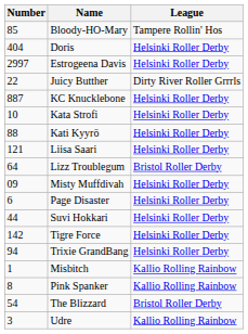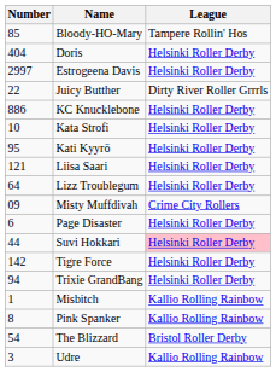 <table class="wikitable sortable">
 <tr>
 <th>Number</th>
 <th>Name</th>
 <th>League</th>
 </tr>
 <tr>
 <td>85</td>
 <td>Bloody-HO-Mary</td>
 <td>Tampere Rollin' Hos</td>
 </tr>
 <tr>
 <td>404</td>
 <td>Doris</td>
 <td><a href='#'>Helsinki Roller Derby</a></td>
 </tr>
 <tr>
 <td>2997</td>
 <td>Estrogeena Davis</td>
 <td><a href='#'>Helsinki Roller Derby</a></td>
 </tr>
 <tr>
 <td>22</td>
 <td>Juicy Butther</td>
 <td>Dirty River Roller Grrrls</td>
 </tr>
 <tr>
-<td>887</td>
+<td>886</td>
 <td>KC Knucklebone</td>
 <td><a href='#'>Helsinki Roller Derby</a></td>
 </tr>
 <tr>
 <td>10</td>
 <td>Kata Strofi</td>
 <td><a href='#'>Helsinki Roller Derby</a></td>
 </tr>
 <tr>
-<td>88</td>
+<td>95</td>
 <td>Kati Kyyrö</td>
 <td><a href='#'>Helsinki Roller Derby</a></td>
 </tr>
 <tr>
 <td>121</td>
 <td>Liisa Saari</td>
 <td><a href='#'>Helsinki Roller Derby</a></td>
 </tr>
 <tr>
 <td>64</td>
 <td>Lizz Troublegum</td>
-<td><a href='#'>Bristol Roller Derby</a></td>
+<td><a href='#'>Helsinki Roller Derby</a></td>
 </tr>
 <tr>
 <td>09</td>
 <td>Misty Muffdivah</td>
-<td><a href='#'>Helsinki Roller Derby</a></td>
+<td><a href='#'>Crime City Rollers</a></td>
 </tr>
 <tr>
 <td>6</td>
 <td>Page Disaster</td>
 <td><a href='#'>Helsinki Roller Derby</a></td>
 </tr>
 <tr>
 <td>44</td>
 <td>Suvi Hokkari</td>
-<td><a href='#'>Helsinki Roller Derby</a></td>
+<td style="background: pink;"><a href='#'>Helsinki Roller Derby</a></td>
 </tr>
 <tr>
 <td>142</td>
 <td>Tigre Force</td>
 <td><a href='#'>Helsinki Roller Derby</a></td>
 </tr>
 <tr>
 <td>94</td>
 <td>Trixie GrandBang</td>
 <td><a href='#'>Helsinki Roller Derby</a></td>
 </tr>
 <tr>
 <td>1</td>
 <td>Misbitch</td>
 <td><a href='#'>Kallio Rolling Rainbow</a></td>
 </tr>
 <tr>
 <td>8</td>
 <td>Pink Spanker</td>
 <td><a href='#'>Kallio Rolling Rainbow</a></td>
 </tr>
 <tr>
 <td>54</td>
 <td>The Blizzard</td>
 <td><a href='#'>Bristol Roller Derby</a></td>
 </tr>
 <tr>
 <td>3</td>
 <td>Udre</td>
 <td><a href='#'>Kallio Rolling Rainbow</a></td>
 </tr>
 </table>
